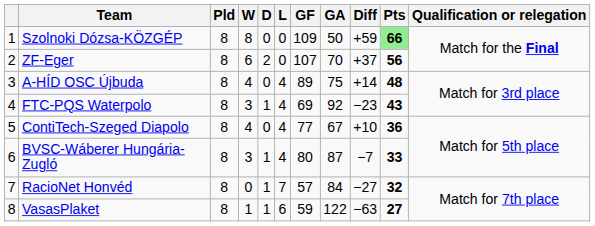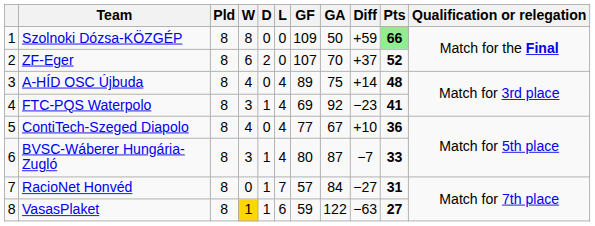 <table class="wikitable sortable" style="text-align:center">
 <tr>
 <th></th>
 <th width="210">Team</th>
 <th>Pld</th>
 <th>W</th>
 <th>D</th>
 <th>L</th>
 <th>GF</th>
 <th>GA</th>
 <th>Diff</th>
 <th>Pts</th>
 <th>Qualification or relegation</th>
 </tr>
 <tr>
 <td>1</td>
 <td align=left> <a href='#'>Szolnoki Dózsa-KÖZGÉP</a></td>
 <td>8</td>
 <td>8</td>
 <td>0</td>
 <td>0</td>
 <td>109</td>
 <td>50</td>
 <td>+59</td>
 <td style="background: lightgreen;"><strong>66</strong></td>
 <td rowspan="2">Match for the <strong><a href='#'>Final</a></strong></td>
 </tr>
 <tr>
 <td>2</td>
 <td align=left> <a href='#'>ZF-Eger</a></td>
 <td>8</td>
 <td>6</td>
 <td>2</td>
 <td>0</td>
 <td>107</td>
 <td>70</td>
 <td>+37</td>
-<td><strong>56</strong></td>
+<td><strong>52</strong></td>
 </tr>
 <tr>
 <td>3</td>
 <td align=left> <a href='#'>A-HÍD OSC Újbuda</a></td>
 <td>8</td>
 <td>4</td>
 <td>0</td>
 <td>4</td>
 <td>89</td>
 <td>75</td>
 <td>+14</td>
 <td><strong>48</strong></td>
 <td rowspan="2">Match for <a href='#'>3rd place</a></td>
 </tr>
 <tr>
 <td>4</td>
 <td align=left> <a href='#'>FTC-PQS Waterpolo</a></td>
 <td>8</td>
 <td>3</td>
 <td>1</td>
 <td>4</td>
 <td>69</td>
 <td>92</td>
 <td>−23</td>
-<td><strong>43</strong></td>
+<td><strong>41</strong></td>
 </tr>
 <tr>
 <td>5</td>
 <td align=left> <a href='#'>ContiTech-Szeged Diapolo</a></td>
 <td>8</td>
 <td>4</td>
 <td>0</td>
 <td>4</td>
 <td>77</td>
 <td>67</td>
 <td>+10</td>
 <td><strong>36</strong></td>
 <td rowspan="2">Match for <a href='#'>5th place</a></td>
 </tr>
 <tr>
 <td>6</td>
 <td align=left> <a href='#'>BVSC-Wáberer Hungária-Zugló</a></td>
 <td>8</td>
 <td>3</td>
 <td>1</td>
 <td>4</td>
 <td>80</td>
 <td>87</td>
 <td>−7</td>
 <td><strong>33</strong></td>
 </tr>
 <tr>
 <td>7</td>
 <td align=left> <a href='#'>RacioNet Honvéd</a></td>
 <td>8</td>
 <td>0</td>
 <td>1</td>
 <td>7</td>
 <td>57</td>
 <td>84</td>
 <td>−27</td>
-<td><strong>32</strong></td>
+<td><strong>31</strong></td>
 <td rowspan="2">Match for <a href='#'>7th place</a></td>
 </tr>
 <tr>
 <td>8</td>
 <td align=left> <a href='#'>VasasPlaket</a></td>
 <td>8</td>
-<td>1</td>
+<td style="background: gold;">1</td>
 <td>1</td>
 <td>6</td>
 <td>59</td>
 <td>122</td>
 <td>−63</td>
 <td><strong>27</strong></td>
 </tr>
 </table>
